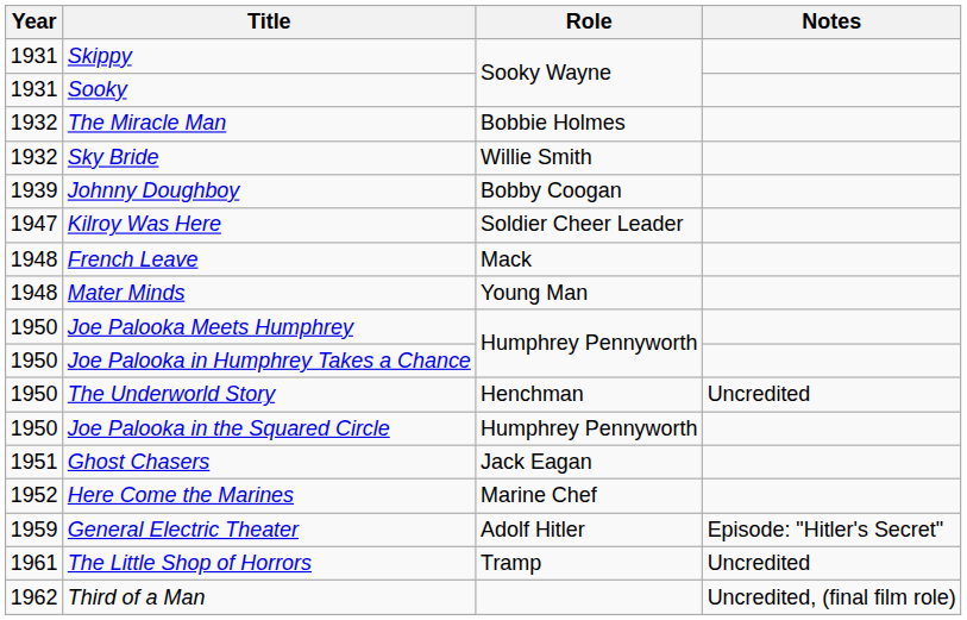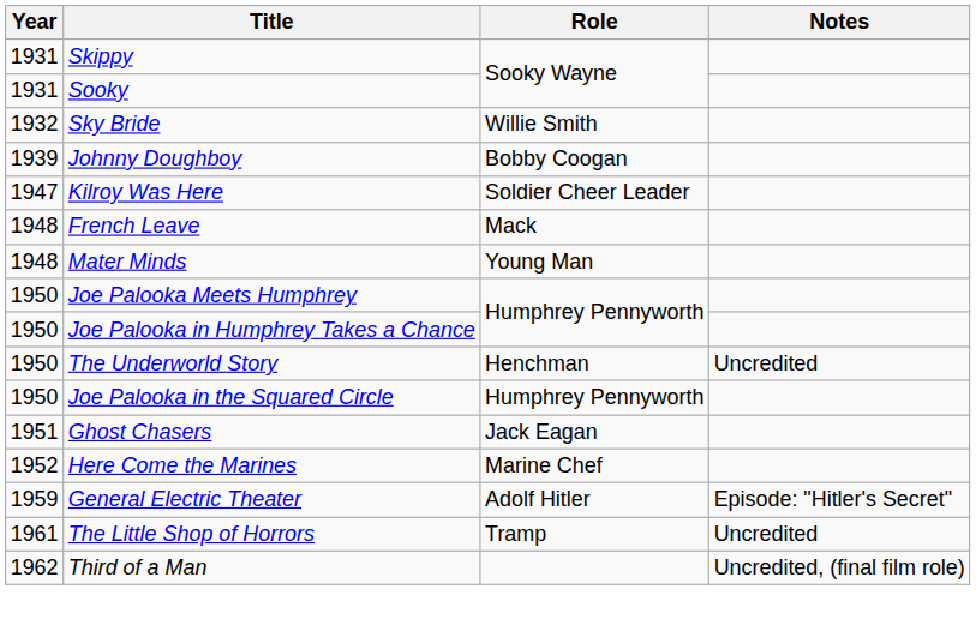 <table class="wikitable">
 <tr>
 <th>Year</th>
 <th>Title</th>
 <th>Role</th>
 <th>Notes</th>
 </tr>
 <tr>
 <td>1931</td>
 <td><em><a href='#'>Skippy</a></em></td>
 <td rowspan="2">Sooky Wayne</td>
 <td></td>
 </tr>
 <tr>
 <td>1931</td>
 <td><em><a href='#'>Sooky</a></em></td>
-<td></td>
-</tr>
-<tr>
-<td>1932</td>
-<td><em><a href='#'>The Miracle Man</a></em></td>
-<td>Bobbie Holmes</td>
 <td></td>
 </tr>
 <tr>
 <td>1932</td>
 <td><em><a href='#'>Sky Bride</a></em></td>
 <td>Willie Smith</td>
 <td></td>
 </tr>
 <tr>
 <td>1939</td>
 <td><em><a href='#'>Johnny Doughboy</a></em></td>
 <td>Bobby Coogan</td>
 <td></td>
 </tr>
 <tr>
 <td>1947</td>
 <td><em><a href='#'>Kilroy Was Here</a></em></td>
 <td>Soldier Cheer Leader</td>
 <td></td>
 </tr>
 <tr>
 <td>1948</td>
 <td><em><a href='#'>French Leave</a></em></td>
 <td>Mack</td>
 <td></td>
 </tr>
 <tr>
 <td>1948</td>
 <td><em><a href='#'>Mater Minds</a></em></td>
 <td>Young Man</td>
 <td></td>
 </tr>
 <tr>
 <td>1950</td>
 <td><em><a href='#'>Joe Palooka Meets Humphrey</a></em></td>
 <td rowspan="2">Humphrey Pennyworth</td>
 <td></td>
 </tr>
 <tr>
 <td>1950</td>
 <td><em><a href='#'>Joe Palooka in Humphrey Takes a Chance</a></em></td>
 <td></td>
 </tr>
 <tr>
 <td>1950</td>
 <td><em><a href='#'>The Underworld Story</a></em></td>
 <td>Henchman</td>
 <td>Uncredited</td>
 </tr>
 <tr>
 <td>1950</td>
 <td><em><a href='#'>Joe Palooka in the Squared Circle</a></em></td>
 <td>Humphrey Pennyworth</td>
 <td></td>
 </tr>
 <tr>
 <td>1951</td>
 <td><em><a href='#'>Ghost Chasers</a></em></td>
 <td>Jack Eagan</td>
 <td></td>
 </tr>
 <tr>
 <td>1952</td>
 <td><em><a href='#'>Here Come the Marines</a></em></td>
 <td>Marine Chef</td>
 <td></td>
 </tr>
 <tr>
 <td>1959</td>
 <td><em><a href='#'>General Electric Theater</a></em></td>
 <td>Adolf Hitler</td>
 <td>Episode: "Hitler's Secret"</td>
 </tr>
 <tr>
 <td>1961</td>
 <td><em><a href='#'>The Little Shop of Horrors</a></em></td>
 <td>Tramp</td>
 <td>Uncredited</td>
 </tr>
 <tr>
 <td>1962</td>
 <td><em>Third of a Man</em></td>
 <td></td>
 <td>Uncredited, (final film role)</td>
 </tr>
 </table>
